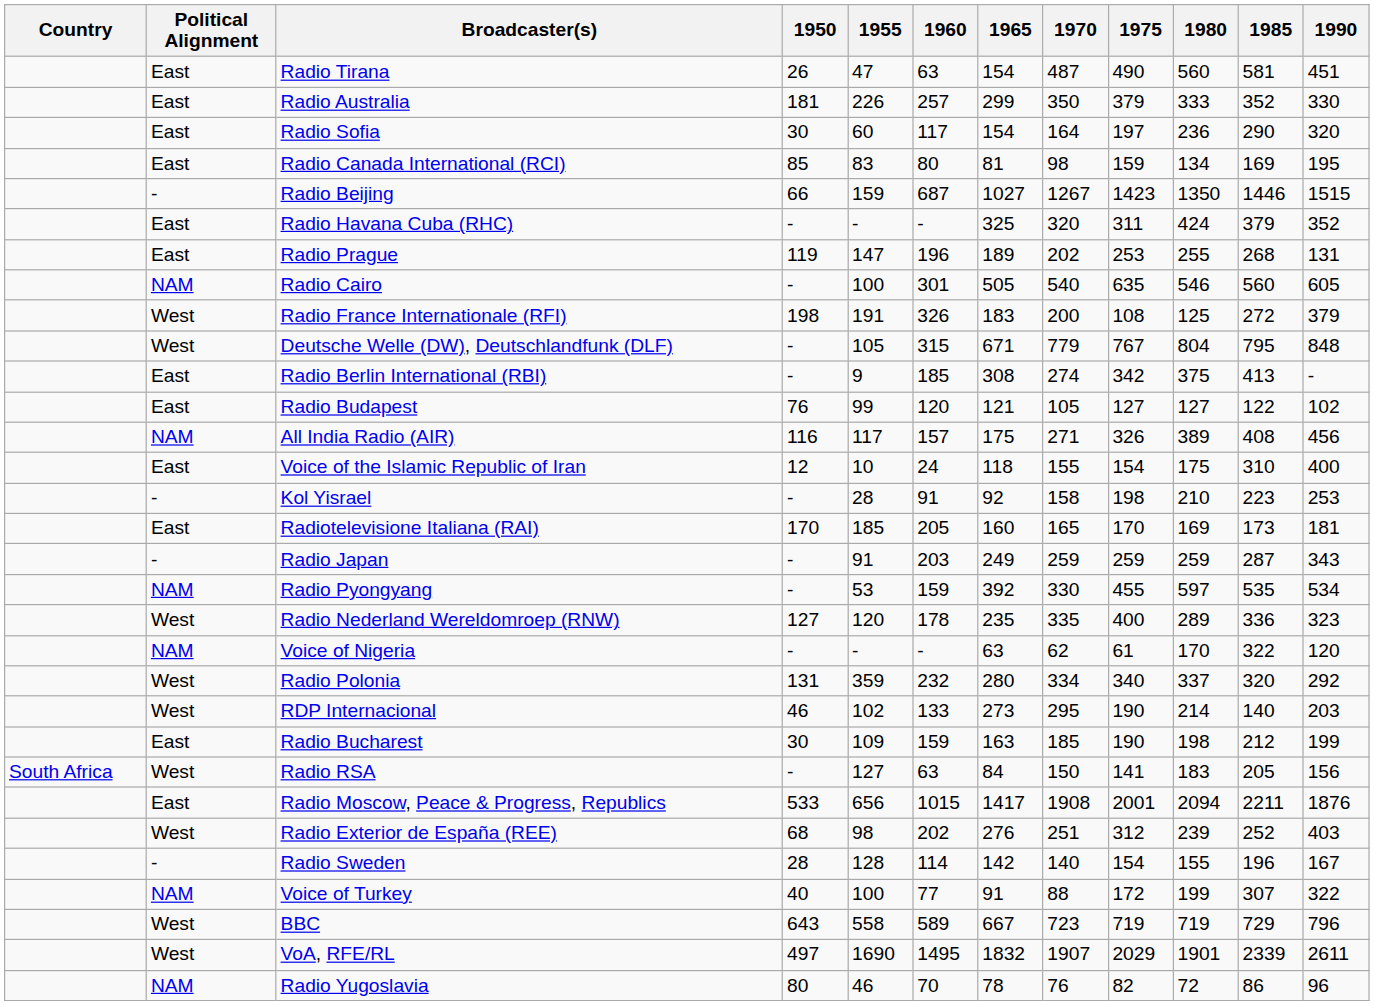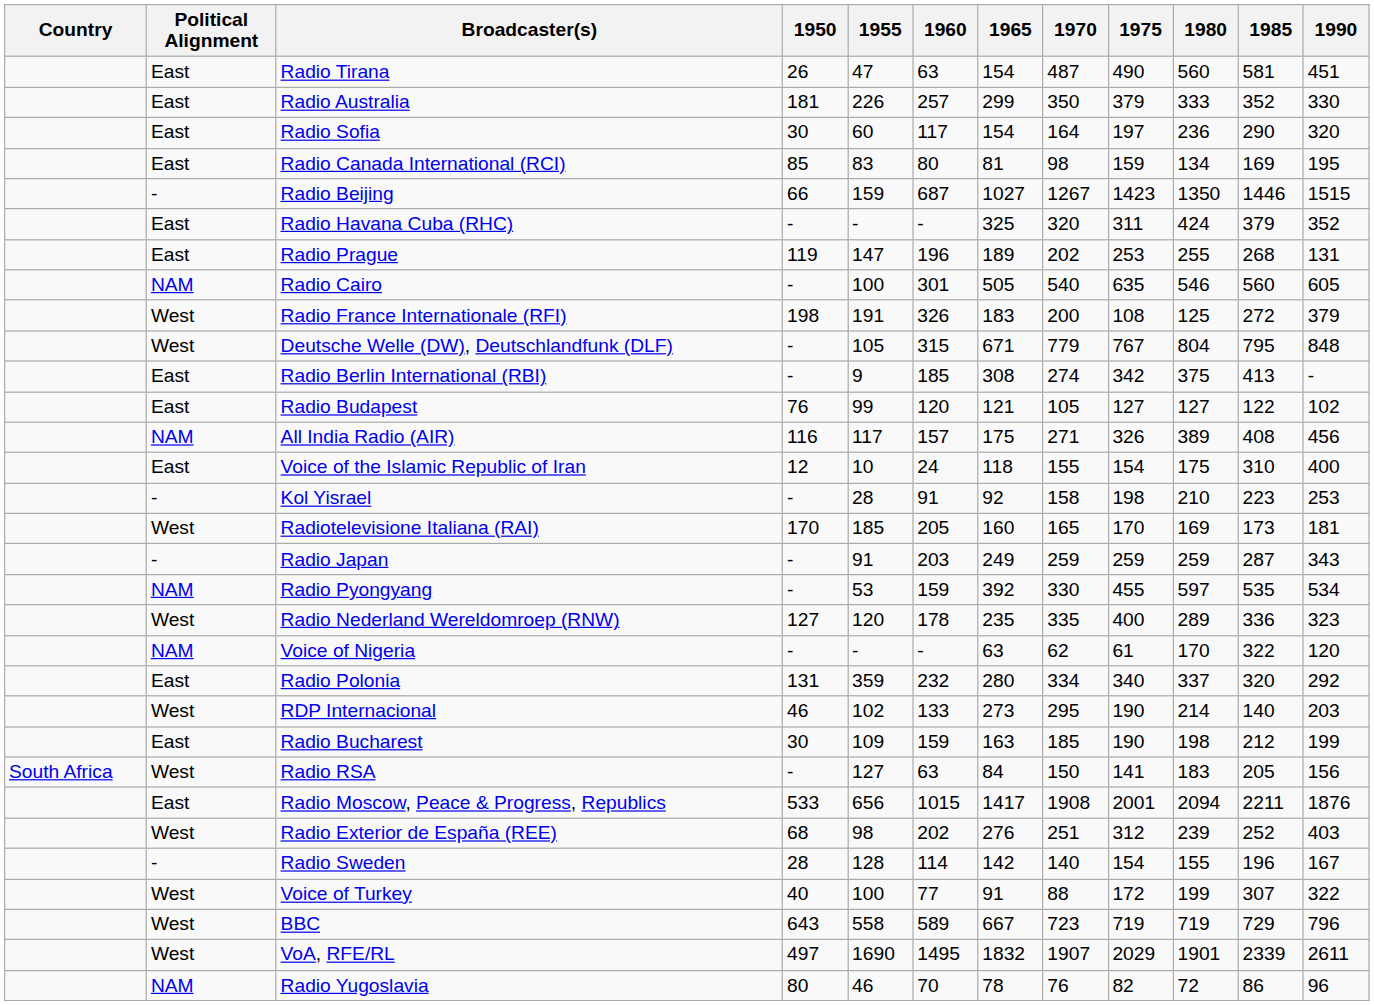 <table class="wikitable sortable" style="width:90%">
 <tr>
 <th>Country</th>
 <th>Political<br>Alignment</th>
 <th>Broadcaster(s)</th>
 <th>1950</th>
 <th>1955</th>
 <th>1960</th>
 <th>1965</th>
 <th>1970</th>
 <th>1975</th>
 <th>1980</th>
 <th>1985</th>
 <th>1990</th>
 </tr>
 <tr>
 <td></td>
 <td>East</td>
 <td><a href='#'>Radio Tirana</a></td>
 <td>26</td>
 <td>47</td>
 <td>63</td>
 <td>154</td>
 <td>487</td>
 <td>490</td>
 <td>560</td>
 <td>581</td>
 <td>451</td>
 </tr>
 <tr>
 <td></td>
 <td>East</td>
 <td><a href='#'>Radio Australia</a></td>
 <td>181</td>
 <td>226</td>
 <td>257</td>
 <td>299</td>
 <td>350</td>
 <td>379</td>
 <td>333</td>
 <td>352</td>
 <td>330</td>
 </tr>
 <tr>
 <td></td>
 <td>East</td>
 <td><a href='#'>Radio Sofia</a></td>
 <td>30</td>
 <td>60</td>
 <td>117</td>
 <td>154</td>
 <td>164</td>
 <td>197</td>
 <td>236</td>
 <td>290</td>
 <td>320</td>
 </tr>
 <tr>
 <td></td>
 <td>East</td>
 <td><a href='#'>Radio Canada International (RCI)</a></td>
 <td>85</td>
 <td>83</td>
 <td>80</td>
 <td>81</td>
 <td>98</td>
 <td>159</td>
 <td>134</td>
 <td>169</td>
 <td>195</td>
 </tr>
 <tr>
 <td></td>
 <td>-</td>
 <td><a href='#'>Radio Beijing</a></td>
 <td>66</td>
 <td>159</td>
 <td>687</td>
 <td>1027</td>
 <td>1267</td>
 <td>1423</td>
 <td>1350</td>
 <td>1446</td>
 <td>1515</td>
 </tr>
 <tr>
 <td></td>
 <td>East</td>
 <td><a href='#'>Radio Havana Cuba (RHC)</a></td>
 <td>-</td>
 <td>-</td>
 <td>-</td>
 <td>325</td>
 <td>320</td>
 <td>311</td>
 <td>424</td>
 <td>379</td>
 <td>352</td>
 </tr>
 <tr>
 <td></td>
 <td>East</td>
 <td><a href='#'>Radio Prague</a></td>
 <td>119</td>
 <td>147</td>
 <td>196</td>
 <td>189</td>
 <td>202</td>
 <td>253</td>
 <td>255</td>
 <td>268</td>
 <td>131</td>
 </tr>
 <tr>
 <td></td>
 <td><a href='#'>NAM</a></td>
 <td><a href='#'>Radio Cairo</a></td>
 <td>-</td>
 <td>100</td>
 <td>301</td>
 <td>505</td>
 <td>540</td>
 <td>635</td>
 <td>546</td>
 <td>560</td>
 <td>605</td>
 </tr>
 <tr>
 <td></td>
 <td>West</td>
 <td><a href='#'>Radio France Internationale (RFI)</a></td>
 <td>198</td>
 <td>191</td>
 <td>326</td>
 <td>183</td>
 <td>200</td>
 <td>108</td>
 <td>125</td>
 <td>272</td>
 <td>379</td>
 </tr>
 <tr>
 <td></td>
 <td>West</td>
 <td><a href='#'>Deutsche Welle (DW)</a>, <a href='#'>Deutschlandfunk (DLF)</a></td>
 <td>-</td>
 <td>105</td>
 <td>315</td>
 <td>671</td>
 <td>779</td>
 <td>767</td>
 <td>804</td>
 <td>795</td>
 <td>848</td>
 </tr>
 <tr>
 <td></td>
 <td>East</td>
 <td><a href='#'>Radio Berlin International (RBI)</a></td>
 <td>-</td>
 <td>9</td>
 <td>185</td>
 <td>308</td>
 <td>274</td>
 <td>342</td>
 <td>375</td>
 <td>413</td>
 <td>-</td>
 </tr>
 <tr>
 <td></td>
 <td>East</td>
 <td><a href='#'>Radio Budapest</a></td>
 <td>76</td>
 <td>99</td>
 <td>120</td>
 <td>121</td>
 <td>105</td>
 <td>127</td>
 <td>127</td>
 <td>122</td>
 <td>102</td>
 </tr>
 <tr>
 <td></td>
 <td><a href='#'>NAM</a></td>
 <td><a href='#'>All India Radio (AIR)</a></td>
 <td>116</td>
 <td>117</td>
 <td>157</td>
 <td>175</td>
 <td>271</td>
 <td>326</td>
 <td>389</td>
 <td>408</td>
 <td>456</td>
 </tr>
 <tr>
 <td></td>
 <td>East</td>
 <td><a href='#'>Voice of the Islamic Republic of Iran</a></td>
 <td>12</td>
 <td>10</td>
 <td>24</td>
 <td>118</td>
 <td>155</td>
 <td>154</td>
 <td>175</td>
 <td>310</td>
 <td>400</td>
 </tr>
 <tr>
 <td></td>
 <td>-</td>
 <td><a href='#'>Kol Yisrael</a></td>
 <td>-</td>
 <td>28</td>
 <td>91</td>
 <td>92</td>
 <td>158</td>
 <td>198</td>
 <td>210</td>
 <td>223</td>
 <td>253</td>
 </tr>
 <tr>
 <td></td>
-<td>East</td>
+<td>West</td>
 <td><a href='#'>Radiotelevisione Italiana (RAI)</a></td>
 <td>170</td>
 <td>185</td>
 <td>205</td>
 <td>160</td>
 <td>165</td>
 <td>170</td>
 <td>169</td>
 <td>173</td>
 <td>181</td>
 </tr>
 <tr>
 <td></td>
 <td>-</td>
 <td><a href='#'>Radio Japan</a></td>
 <td>-</td>
 <td>91</td>
 <td>203</td>
 <td>249</td>
 <td>259</td>
 <td>259</td>
 <td>259</td>
 <td>287</td>
 <td>343</td>
 </tr>
 <tr>
 <td></td>
 <td><a href='#'>NAM</a></td>
 <td><a href='#'>Radio Pyongyang</a></td>
 <td>-</td>
 <td>53</td>
 <td>159</td>
 <td>392</td>
 <td>330</td>
 <td>455</td>
 <td>597</td>
 <td>535</td>
 <td>534</td>
 </tr>
 <tr>
 <td></td>
 <td>West</td>
 <td><a href='#'>Radio Nederland Wereldomroep (RNW)</a></td>
 <td>127</td>
 <td>120</td>
 <td>178</td>
 <td>235</td>
 <td>335</td>
 <td>400</td>
 <td>289</td>
 <td>336</td>
 <td>323</td>
 </tr>
 <tr>
 <td></td>
 <td><a href='#'>NAM</a></td>
 <td><a href='#'>Voice of Nigeria</a></td>
 <td>-</td>
 <td>-</td>
 <td>-</td>
 <td>63</td>
 <td>62</td>
 <td>61</td>
 <td>170</td>
 <td>322</td>
 <td>120</td>
 </tr>
 <tr>
 <td></td>
-<td>West</td>
+<td>East</td>
 <td><a href='#'>Radio Polonia</a></td>
 <td>131</td>
 <td>359</td>
 <td>232</td>
 <td>280</td>
 <td>334</td>
 <td>340</td>
 <td>337</td>
 <td>320</td>
 <td>292</td>
 </tr>
 <tr>
 <td></td>
 <td>West</td>
 <td><a href='#'>RDP Internacional</a></td>
 <td>46</td>
 <td>102</td>
 <td>133</td>
 <td>273</td>
 <td>295</td>
 <td>190</td>
 <td>214</td>
 <td>140</td>
 <td>203</td>
 </tr>
 <tr>
 <td></td>
 <td>East</td>
 <td><a href='#'>Radio Bucharest</a></td>
 <td>30</td>
 <td>109</td>
 <td>159</td>
 <td>163</td>
 <td>185</td>
 <td>190</td>
 <td>198</td>
 <td>212</td>
 <td>199</td>
 </tr>
 <tr>
 <td> <a href='#'>South Africa</a></td>
 <td>West</td>
 <td><a href='#'>Radio RSA</a></td>
 <td>-</td>
 <td>127</td>
 <td>63</td>
 <td>84</td>
 <td>150</td>
 <td>141</td>
 <td>183</td>
 <td>205</td>
 <td>156</td>
 </tr>
 <tr>
 <td></td>
 <td>East</td>
 <td><a href='#'>Radio Moscow</a>, <a href='#'>Peace & Progress</a>, <a href='#'>Republics</a></td>
 <td>533</td>
 <td>656</td>
 <td>1015</td>
 <td>1417</td>
 <td>1908</td>
 <td>2001</td>
 <td>2094</td>
 <td>2211</td>
 <td>1876</td>
 </tr>
 <tr>
 <td></td>
 <td>West</td>
 <td><a href='#'>Radio Exterior de España (REE)</a></td>
 <td>68</td>
 <td>98</td>
 <td>202</td>
 <td>276</td>
 <td>251</td>
 <td>312</td>
 <td>239</td>
 <td>252</td>
 <td>403</td>
 </tr>
 <tr>
 <td></td>
 <td>-</td>
 <td><a href='#'>Radio Sweden</a></td>
 <td>28</td>
 <td>128</td>
 <td>114</td>
 <td>142</td>
 <td>140</td>
 <td>154</td>
 <td>155</td>
 <td>196</td>
 <td>167</td>
 </tr>
 <tr>
 <td></td>
-<td><a href='#'>NAM</a></td>
+<td>West</td>
 <td><a href='#'>Voice of Turkey</a></td>
 <td>40</td>
 <td>100</td>
 <td>77</td>
 <td>91</td>
 <td>88</td>
 <td>172</td>
 <td>199</td>
 <td>307</td>
 <td>322</td>
 </tr>
 <tr>
 <td></td>
 <td>West</td>
 <td><a href='#'>BBC</a></td>
 <td>643</td>
 <td>558</td>
 <td>589</td>
 <td>667</td>
 <td>723</td>
 <td>719</td>
 <td>719</td>
 <td>729</td>
 <td>796</td>
 </tr>
 <tr>
 <td></td>
 <td>West</td>
 <td><a href='#'>VoA</a>, <a href='#'>RFE/RL</a></td>
 <td>497</td>
 <td>1690</td>
 <td>1495</td>
 <td>1832</td>
 <td>1907</td>
 <td>2029</td>
 <td>1901</td>
 <td>2339</td>
 <td>2611</td>
 </tr>
 <tr>
 <td></td>
 <td><a href='#'>NAM</a></td>
 <td><a href='#'>Radio Yugoslavia</a></td>
 <td>80</td>
 <td>46</td>
 <td>70</td>
 <td>78</td>
 <td>76</td>
 <td>82</td>
 <td>72</td>
 <td>86</td>
 <td>96</td>
 </tr>
 </table>
